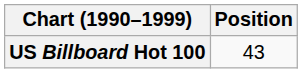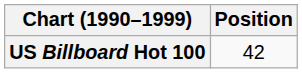 <table class="wikitable plainrowheaders" style="text-align:center">
 <tr>
 <th>Chart (1990–1999)</th>
 <th>Position</th>
 </tr>
 <tr>
 <th scope="row">US <em>Billboard</em> Hot 100</th>
-<td>43</td>
+<td>42</td>
 </tr>
 </table>
